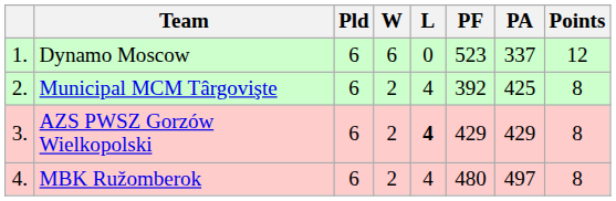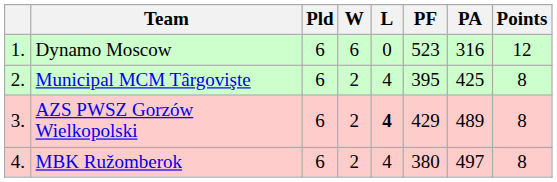 <table class=wikitable style="text-align:center">
 <tr>
 <th width=15></th>
 <th width=220>Team</th>
 <th width=20>Pld</th>
 <th width=20>W</th>
 <th width=20>L</th>
 <th width=30>PF</th>
 <th width=30>PA</th>
 <th width=30>Points</th>
 </tr>
 <tr style="background: #ccffcc;">
 <td>1.</td>
 <td align=left> Dynamo Moscow</td>
 <td>6</td>
 <td>6</td>
 <td>0</td>
 <td>523</td>
-<td>337</td>
+<td>316</td>
 <td>12</td>
 </tr>
 <tr style="background: #ccffcc;">
 <td>2.</td>
 <td align=left> <a href='#'>Municipal MCM Târgovişte</a></td>
 <td>6</td>
 <td>2</td>
 <td>4</td>
-<td>392</td>
+<td>395</td>
 <td>425</td>
 <td>8</td>
 </tr>
 <tr style="background: #ffcccc;">
 <td>3.</td>
 <td align=left> <a href='#'>AZS PWSZ Gorzów Wielkopolski</a></td>
 <td>6</td>
 <td>2</td>
 <td><strong>4</strong></td>
 <td>429</td>
-<td>429</td>
+<td>489</td>
 <td>8</td>
 </tr>
 <tr style="background: #ffcccc;">
 <td>4.</td>
 <td align=left> <a href='#'>MBK Ružomberok</a></td>
 <td>6</td>
 <td>2</td>
 <td>4</td>
-<td>480</td>
+<td>380</td>
 <td>497</td>
 <td>8</td>
 </tr>
 </table>
